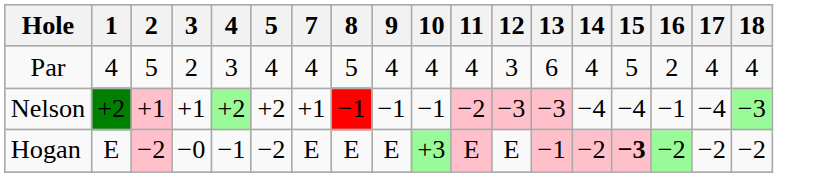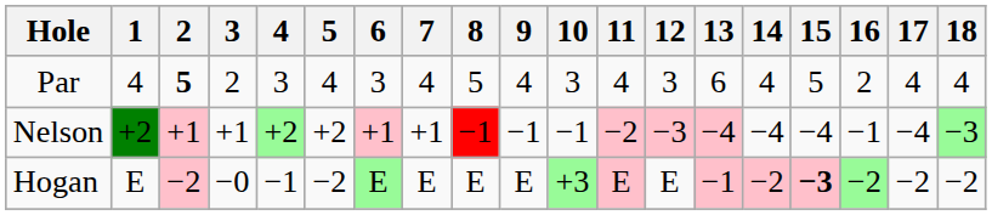 <table class="wikitable" style="text-align:center">
 <tr>
 <th>Hole</th>
 <th>1</th>
 <th>2</th>
 <th>3</th>
 <th>4</th>
 <th>5</th>
+<th>6</th>
 <th>7</th>
 <th>8</th>
 <th>9</th>
 <th>10</th>
 <th>11</th>
 <th>12</th>
 <th>13</th>
 <th>14</th>
 <th>15</th>
 <th>16</th>
 <th>17</th>
 <th>18</th>
 </tr>
 <tr>
 <td>Par</td>
 <td>4</td>
-<td>5</td>
+<td><strong>5</strong></td>
 <td>2</td>
 <td>3</td>
 <td>4</td>
+<td>3</td>
 <td>4</td>
 <td>5</td>
 <td>4</td>
-<td>4</td>
+<td>3</td>
 <td>4</td>
 <td>3</td>
 <td>6</td>
 <td>4</td>
 <td>5</td>
 <td>2</td>
 <td>4</td>
 <td>4</td>
 </tr>
 <tr>
 <td align=left> Nelson</td>
 <td style="background: Green;">+2</td>
 <td style="background: Pink;">+1</td>
 <td>+1</td>
 <td style="background: PaleGreen;">+2</td>
 <td>+2</td>
+<td style="background: Pink;">+1</td>
 <td>+1</td>
 <td style="background: Red;">−1</td>
 <td>−1</td>
 <td>−1</td>
 <td style="background: Pink;">−2</td>
 <td style="background: Pink;">−3</td>
-<td style="background: Pink;">−3</td>
+<td style="background: Pink;">−4</td>
 <td>−4</td>
 <td>−4</td>
 <td>−1</td>
 <td>−4</td>
 <td style="background: PaleGreen;">−3</td>
 </tr>
 <tr>
 <td align=left> Hogan</td>
 <td>E</td>
 <td style="background: Pink;">−2</td>
 <td>−0</td>
 <td>−1</td>
 <td>−2</td>
+<td style="background: PaleGreen;">E</td>
 <td>E</td>
 <td>E</td>
 <td>E</td>
 <td style="background: PaleGreen;">+3</td>
 <td style="background: Pink;">E</td>
 <td>E</td>
 <td style="background: Pink;">−1</td>
 <td style="background: Pink;">−2</td>
 <td style="background: Pink;"><strong>−3</strong></td>
 <td style="background: PaleGreen;">−2</td>
 <td>−2</td>
 <td>−2</td>
 </tr>
 </table>
